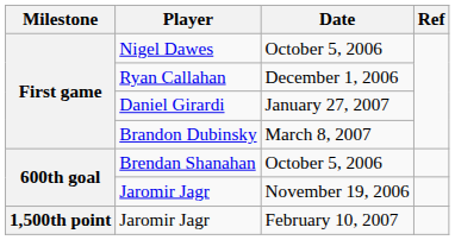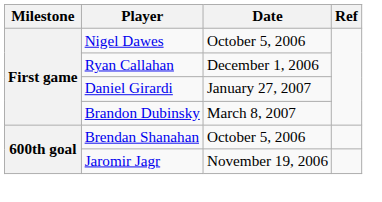 <table class="wikitable">
 <tr>
 <th scope="col">Milestone</th>
 <th scope="col">Player</th>
 <th scope="col">Date</th>
 <th scope="col">Ref</th>
 </tr>
 <tr>
 <th rowspan=4>First game</th>
 <td><a href='#'>Nigel Dawes</a></td>
 <td>October 5, 2006</td>
 <td rowspan=4></td>
 </tr>
 <tr>
 <td><a href='#'>Ryan Callahan</a></td>
 <td>December 1, 2006</td>
 </tr>
 <tr>
 <td><a href='#'>Daniel Girardi</a></td>
 <td>January 27, 2007</td>
 </tr>
 <tr>
 <td><a href='#'>Brandon Dubinsky</a></td>
 <td>March 8, 2007</td>
 </tr>
 <tr>
 <th rowspan=2>600th goal</th>
 <td><a href='#'>Brendan Shanahan</a></td>
 <td>October 5, 2006</td>
 <td></td>
 </tr>
 <tr>
 <td><a href='#'>Jaromir Jagr</a></td>
 <td>November 19, 2006</td>
 <td></td>
 </tr>
-<tr>
-<th>1,500th point</th>
-<td>Jaromir Jagr</td>
-<td>February 10, 2007</td>
-<td></td>
-</tr>
 </table>
